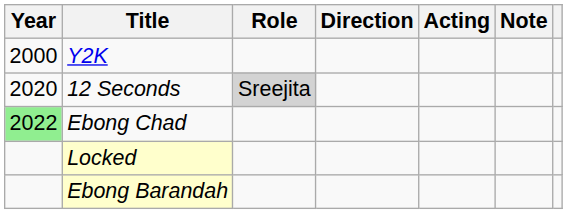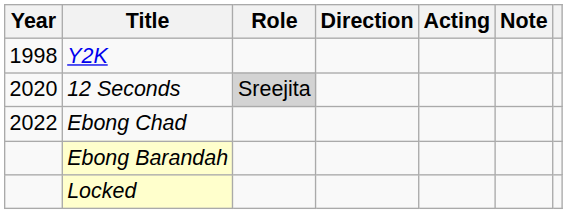 <table class="wikitable">
 <tr>
 <th>Year</th>
 <th>Title</th>
 <th>Role</th>
 <th>Direction</th>
 <th>Acting</th>
 <th>Note</th>
 <th></th>
 </tr>
 <tr>
-<td>2000</td>
+<td>1998</td>
 <td><em><a href='#'>Y2K</a></em></td>
 <td></td>
 <td></td>
 <td></td>
 <td></td>
 <td></td>
 </tr>
 <tr>
 <td>2020</td>
 <td><em>12 Seconds</em></td>
 <td style="background: lightgrey;">Sreejita</td>
 <td></td>
 <td></td>
 <td></td>
 <td></td>
 </tr>
 <tr>
-<td style="background: lightgreen;">2022</td>
+<td>2022</td>
 <td><em>Ebong Chad</em></td>
+<td></td>
+<td></td>
+<td></td>
+<td></td>
+<td></td>
+</tr>
+<tr>
+<td></td>
+<td style="background:#ffc;"><em>Ebong Barandah</em> </td>
 <td></td>
 <td></td>
 <td></td>
 <td></td>
 <td></td>
 </tr>
 <tr>
 <td></td>
 <td style="background:#ffc;"><em> Locked</em> </td>
 <td></td>
 <td></td>
 <td></td>
 <td></td>
 <td></td>
 </tr>
-<tr>
-<td></td>
-<td style="background:#ffc;"><em>Ebong Barandah</em> </td>
-<td></td>
-<td></td>
-<td></td>
-<td></td>
-<td></td>
-</tr>
 </table>
